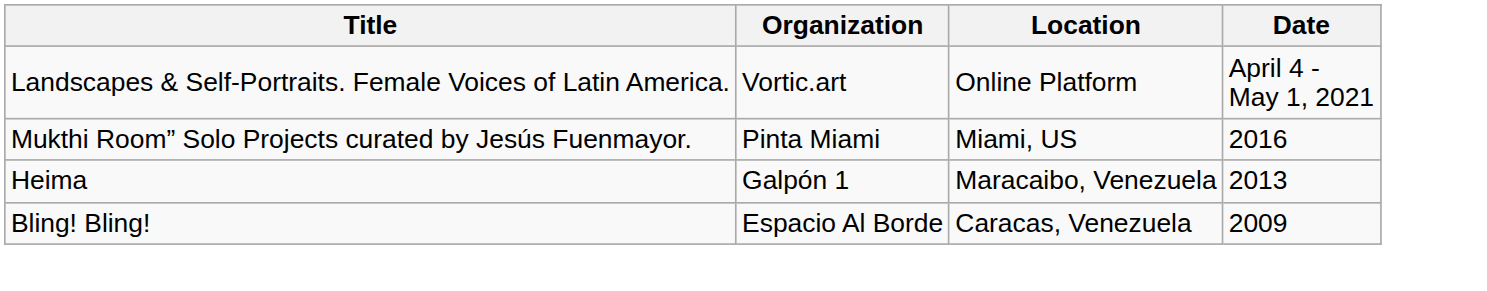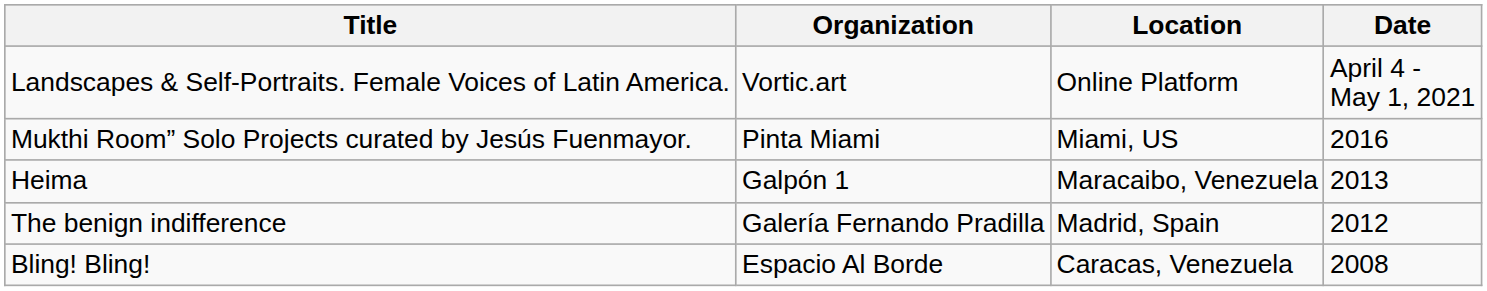 <table class="wikitable">
 <tr>
 <th>Title</th>
 <th>Organization</th>
 <th>Location</th>
 <th>Date</th>
 </tr>
 <tr>
 <td>Landscapes & Self-Portraits. Female Voices of Latin America.</td>
 <td>Vortic.art</td>
 <td>Online Platform</td>
 <td>April 4 -<br>May 1, 2021</td>
 </tr>
 <tr>
 <td>Mukthi Room” Solo Projects curated by Jesús Fuenmayor.</td>
 <td>Pinta Miami</td>
 <td>Miami, US</td>
 <td>2016</td>
 </tr>
 <tr>
 <td>Heima</td>
 <td>Galpón 1</td>
 <td>Maracaibo, Venezuela</td>
 <td>2013</td>
 </tr>
 <tr>
+<td>The benign indifference</td>
+<td>Galería Fernando Pradilla</td>
+<td>Madrid, Spain</td>
+<td>2012</td>
+</tr>
+<tr>
 <td>Bling! Bling!</td>
 <td>Espacio Al Borde</td>
 <td>Caracas, Venezuela</td>
-<td>2009</td>
+<td>2008</td>
 </tr>
 </table>
